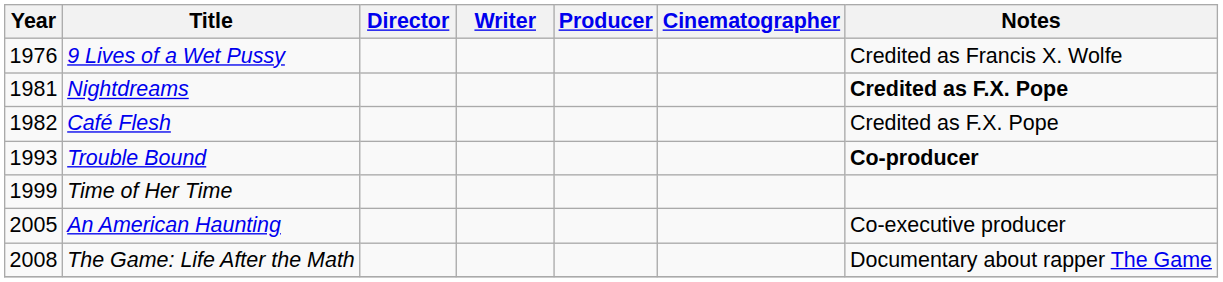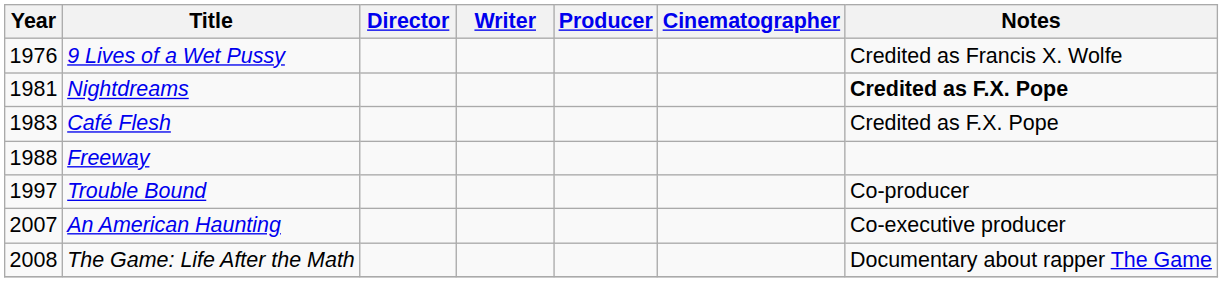 <table class="wikitable">
 <tr>
 <th>Year</th>
 <th>Title</th>
 <th style="width:65px;"><a href='#'>Director</a></th>
 <th style="width:65px;"><a href='#'>Writer</a></th>
 <th style="width:65px;"><a href='#'>Producer</a></th>
 <th style="width:65px;"><a href='#'>Cinematographer</a></th>
 <th class="unsortable">Notes</th>
 </tr>
 <tr>
 <td>1976</td>
 <td><em><a href='#'>9 Lives of a Wet Pussy</a></em></td>
 <td></td>
 <td></td>
 <td></td>
 <td></td>
 <td>Credited as Francis X. Wolfe</td>
 </tr>
 <tr>
 <td>1981</td>
 <td><em><a href='#'>Nightdreams</a></em></td>
 <td></td>
 <td></td>
 <td></td>
 <td></td>
 <td><strong>Credited as F.X. Pope</strong></td>
 </tr>
 <tr>
-<td>1982</td>
+<td>1983</td>
 <td><em><a href='#'>Café Flesh</a></em></td>
 <td></td>
 <td></td>
 <td></td>
 <td></td>
 <td>Credited as F.X. Pope</td>
 </tr>
 <tr>
-<td>1993</td>
-<td><em><a href='#'>Trouble Bound</a></em></td>
-<td></td>
-<td></td>
-<td></td>
-<td></td>
-<td><strong>Co-producer</strong></td>
-</tr>
-<tr>
-<td>1999</td>
-<td><em>Time of Her Time</em></td>
+<td>1988</td>
+<td><em><a href='#'>Freeway</a></em></td>
 <td></td>
 <td></td>
 <td></td>
 <td></td>
 <td></td>
 </tr>
 <tr>
-<td>2005</td>
+<td>1997</td>
+<td><em><a href='#'>Trouble Bound</a></em></td>
+<td></td>
+<td></td>
+<td></td>
+<td></td>
+<td>Co-producer</td>
+</tr>
+<tr>
+<td>2007</td>
 <td><em><a href='#'>An American Haunting</a></em></td>
 <td></td>
 <td></td>
 <td></td>
 <td></td>
 <td>Co-executive producer</td>
 </tr>
 <tr>
 <td>2008</td>
 <td><em>The Game: Life After the Math</em></td>
 <td></td>
 <td></td>
 <td></td>
 <td></td>
 <td>Documentary about rapper <a href='#'>The Game</a></td>
 </tr>
 <tr>
 </tr>
 </table>
